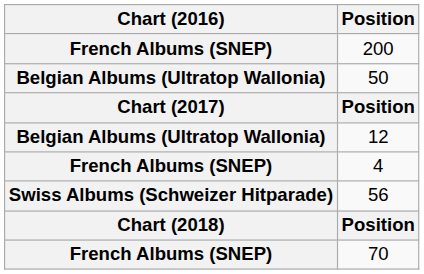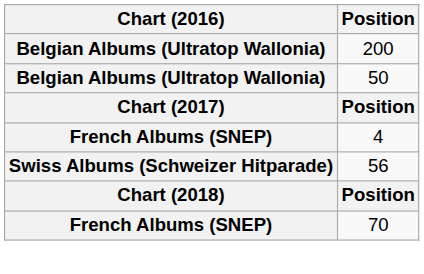 <table class="wikitable plainrowheaders" style="text-align:center">
 <tr>
 <th scope="col">Chart (2016)</th>
 <th scope="col">Position</th>
 </tr>
 <tr>
-<th scope="row">French Albums (SNEP)</th>
+<th scope="row">Belgian Albums (Ultratop Wallonia)</th>
 <td>200</td>
 </tr>
 <tr>
 <th scope="row">Belgian Albums (Ultratop Wallonia)</th>
 <td>50</td>
 </tr>
 <tr>
 <th scope="col">Chart (2017)</th>
 <th scope="col">Position</th>
-</tr>
-<tr>
-<th scope="row">Belgian Albums (Ultratop Wallonia)</th>
-<td>12</td>
 </tr>
 <tr>
 <th scope="row">French Albums (SNEP)</th>
 <td>4</td>
 </tr>
 <tr>
 <th scope="row">Swiss Albums (Schweizer Hitparade)</th>
 <td>56</td>
 </tr>
 <tr>
 <th scope="col">Chart (2018)</th>
 <th scope="col">Position</th>
 </tr>
 <tr>
 <th scope="row">French Albums (SNEP)</th>
 <td>70</td>
 </tr>
 </table>
